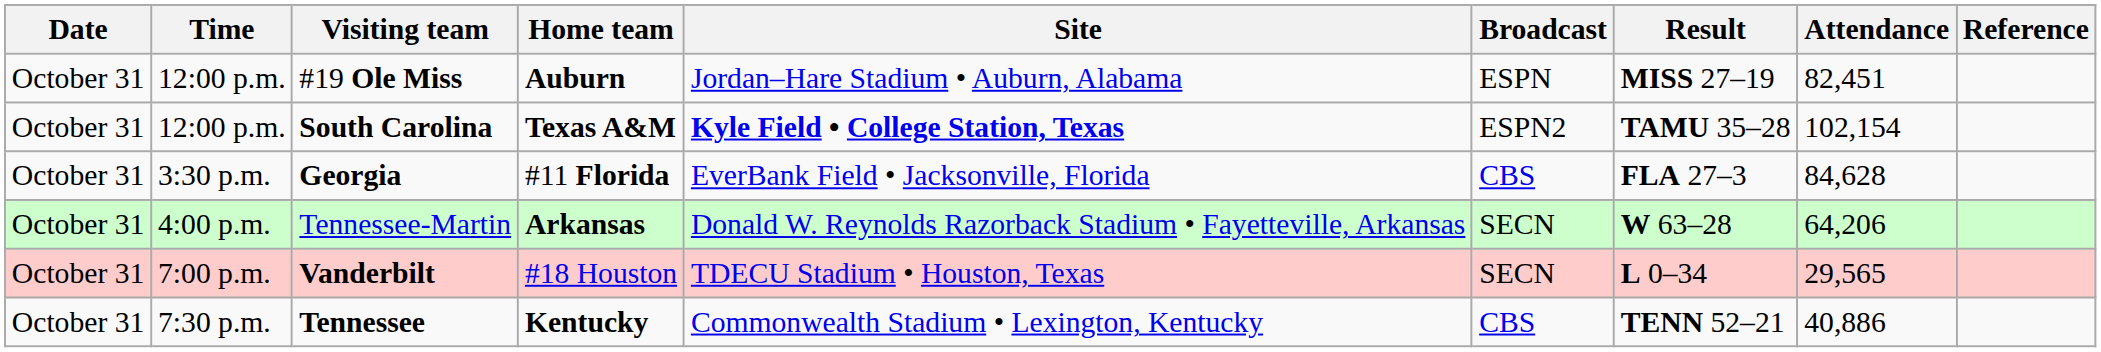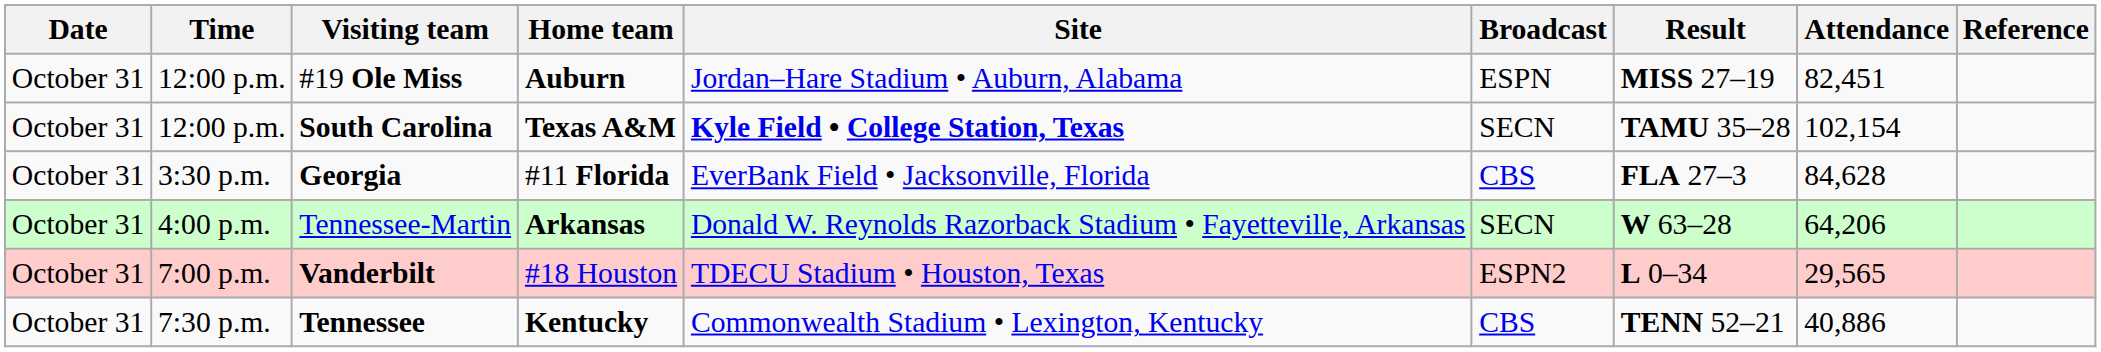 <table class="wikitable" style="font-size:95%;">
 <tr>
 <th>Date</th>
 <th>Time</th>
 <th>Visiting team</th>
 <th>Home team</th>
 <th>Site</th>
 <th>Broadcast</th>
 <th>Result</th>
 <th>Attendance</th>
 <th class="unsortable">Reference</th>
 </tr>
 <tr bgcolor=>
 <td>October 31</td>
 <td>12:00 p.m.</td>
 <td>#19 <strong>Ole Miss</strong></td>
 <td><strong>Auburn</strong></td>
 <td><a href='#'>Jordan–Hare Stadium</a> • <a href='#'>Auburn, Alabama</a></td>
 <td>ESPN</td>
 <td><strong>MISS</strong> 27–19</td>
 <td>82,451</td>
 <td></td>
 </tr>
 <tr bgcolor=>
 <td>October 31</td>
 <td>12:00 p.m.</td>
 <td><strong>South Carolina</strong></td>
 <td><strong>Texas A&M</strong></td>
 <td><strong><a href='#'>Kyle Field</a> • <a href='#'>College Station, Texas</a></strong></td>
-<td>ESPN2</td>
+<td>SECN</td>
 <td><strong>TAMU</strong> 35–28</td>
 <td>102,154</td>
 <td></td>
 </tr>
 <tr bgcolor=>
 <td>October 31</td>
 <td>3:30 p.m.</td>
 <td><strong>Georgia</strong></td>
 <td>#11 <strong>Florida</strong></td>
 <td><a href='#'>EverBank Field</a> • <a href='#'>Jacksonville, Florida</a></td>
 <td><a href='#'>CBS</a></td>
 <td><strong>FLA</strong> 27–3</td>
 <td>84,628</td>
 <td></td>
 </tr>
 <tr bgcolor="#ccffcc">
 <td>October 31</td>
 <td>4:00 p.m.</td>
 <td><a href='#'>Tennessee-Martin</a></td>
 <td><strong>Arkansas</strong></td>
 <td><a href='#'>Donald W. Reynolds Razorback Stadium</a> • <a href='#'>Fayetteville, Arkansas</a></td>
 <td>SECN</td>
 <td><strong>W</strong> 63–28</td>
 <td>64,206</td>
 <td></td>
 </tr>
 <tr bgcolor="#ffcccc">
 <td>October 31</td>
 <td>7:00 p.m.</td>
 <td><strong>Vanderbilt</strong></td>
 <td><a href='#'>#18 Houston</a></td>
 <td><a href='#'>TDECU Stadium</a> • <a href='#'>Houston, Texas</a></td>
-<td>SECN</td>
+<td>ESPN2</td>
 <td><strong>L</strong> 0–34</td>
 <td>29,565</td>
 <td></td>
 </tr>
 <tr bgcolor=>
 <td>October 31</td>
 <td>7:30 p.m.</td>
 <td><strong>Tennessee</strong></td>
 <td><strong>Kentucky</strong></td>
 <td><a href='#'>Commonwealth Stadium</a> • <a href='#'>Lexington, Kentucky</a></td>
 <td><a href='#'>CBS</a></td>
 <td><strong>TENN</strong> 52–21</td>
 <td>40,886</td>
 <td></td>
 </tr>
 </table>
